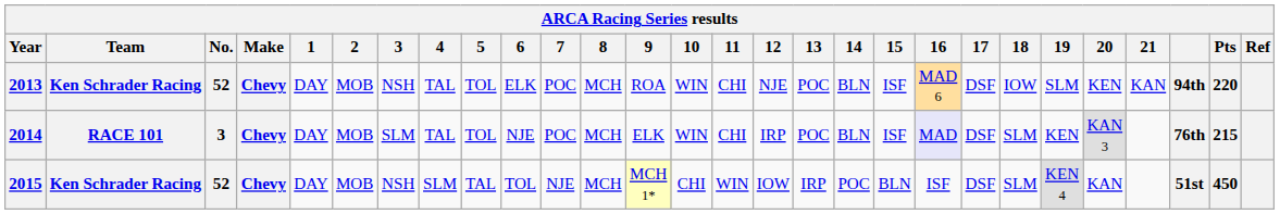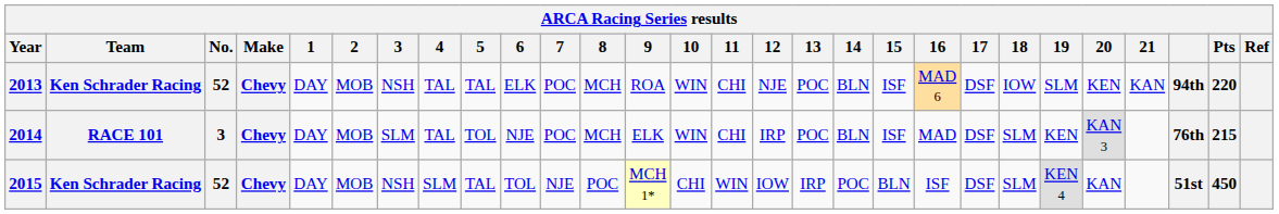 <table class="wikitable" style="text-align:center; font-size:75%">
 <tr>
 <th colspan=45><a href='#'>ARCA Racing Series</a> results</th>
 </tr>
 <tr>
 <th>Year</th>
 <th>Team</th>
 <th>No.</th>
 <th>Make</th>
 <th>1</th>
 <th>2</th>
 <th>3</th>
 <th>4</th>
 <th>5</th>
 <th>6</th>
 <th>7</th>
 <th>8</th>
 <th>9</th>
 <th>10</th>
 <th>11</th>
 <th>12</th>
 <th>13</th>
 <th>14</th>
 <th>15</th>
 <th>16</th>
 <th>17</th>
 <th>18</th>
 <th>19</th>
 <th>20</th>
 <th>21</th>
 <th></th>
 <th>Pts</th>
 <th>Ref</th>
 </tr>
 <tr>
 <th><a href='#'>2013</a></th>
 <th><a href='#'>Ken Schrader Racing</a></th>
 <th>52</th>
 <th><a href='#'>Chevy</a></th>
 <td><a href='#'>DAY</a></td>
 <td><a href='#'>MOB</a></td>
 <td><a href='#'>NSH</a></td>
 <td><a href='#'>TAL</a></td>
-<td><a href='#'>TOL</a></td>
+<td><a href='#'>TAL</a></td>
 <td><a href='#'>ELK</a></td>
 <td><a href='#'>POC</a></td>
 <td><a href='#'>MCH</a></td>
 <td><a href='#'>ROA</a></td>
 <td><a href='#'>WIN</a></td>
 <td><a href='#'>CHI</a></td>
 <td><a href='#'>NJE</a></td>
 <td><a href='#'>POC</a></td>
 <td><a href='#'>BLN</a></td>
 <td><a href='#'>ISF</a></td>
 <td style="background:#FFDF9F;"><a href='#'>MAD</a><br><small>6</small></td>
 <td><a href='#'>DSF</a></td>
 <td><a href='#'>IOW</a></td>
 <td><a href='#'>SLM</a></td>
 <td><a href='#'>KEN</a></td>
 <td><a href='#'>KAN</a></td>
 <th>94th</th>
 <th>220</th>
 <th></th>
 </tr>
 <tr>
 <th><a href='#'>2014</a></th>
 <th><a href='#'>RACE 101</a></th>
 <th>3</th>
 <th><a href='#'>Chevy</a></th>
 <td><a href='#'>DAY</a></td>
 <td><a href='#'>MOB</a></td>
 <td><a href='#'>SLM</a></td>
 <td><a href='#'>TAL</a></td>
 <td><a href='#'>TOL</a></td>
 <td><a href='#'>NJE</a></td>
 <td><a href='#'>POC</a></td>
 <td><a href='#'>MCH</a></td>
 <td><a href='#'>ELK</a></td>
 <td><a href='#'>WIN</a></td>
 <td><a href='#'>CHI</a></td>
 <td><a href='#'>IRP</a></td>
 <td><a href='#'>POC</a></td>
 <td><a href='#'>BLN</a></td>
 <td><a href='#'>ISF</a></td>
-<td style="background: lavender;"><a href='#'>MAD</a></td>
+<td><a href='#'>MAD</a></td>
 <td><a href='#'>DSF</a></td>
 <td><a href='#'>SLM</a></td>
 <td><a href='#'>KEN</a></td>
 <td style="background:#DFDFDF;"><a href='#'>KAN</a><br><small>3</small></td>
 <td></td>
 <th>76th</th>
 <th>215</th>
 <th></th>
 </tr>
 <tr>
 <th><a href='#'>2015</a></th>
 <th><a href='#'>Ken Schrader Racing</a></th>
 <th>52</th>
 <th><a href='#'>Chevy</a></th>
 <td><a href='#'>DAY</a></td>
 <td><a href='#'>MOB</a></td>
 <td><a href='#'>NSH</a></td>
 <td><a href='#'>SLM</a></td>
 <td><a href='#'>TAL</a></td>
 <td><a href='#'>TOL</a></td>
 <td><a href='#'>NJE</a></td>
-<td><a href='#'>MCH</a></td>
+<td><a href='#'>POC</a></td>
 <td style="background:#FFFFBF;"><a href='#'>MCH</a><br><small>1*</small></td>
 <td><a href='#'>CHI</a></td>
 <td><a href='#'>WIN</a></td>
 <td><a href='#'>IOW</a></td>
 <td><a href='#'>IRP</a></td>
 <td><a href='#'>POC</a></td>
 <td><a href='#'>BLN</a></td>
 <td><a href='#'>ISF</a></td>
 <td><a href='#'>DSF</a></td>
 <td><a href='#'>SLM</a></td>
 <td style="background:#DFDFDF;"><a href='#'>KEN</a><br><small>4</small></td>
 <td><a href='#'>KAN</a></td>
 <td></td>
 <th>51st</th>
 <th>450</th>
 <th></th>
 </tr>
 </table>
